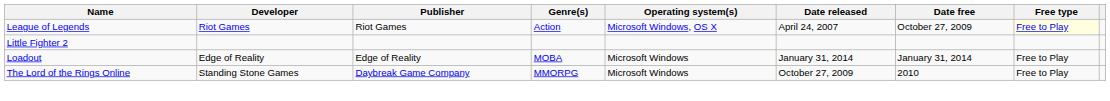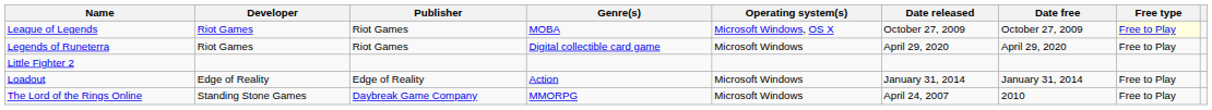 <table class="wikitable sortable" style="font-size:85%; width:98%">
 <tr>
 <th>Name</th>
 <th>Developer</th>
 <th>Publisher</th>
 <th>Genre(s)</th>
 <th>Operating system(s)</th>
 <th>Date released</th>
 <th>Date free</th>
 <th>Free type</th>
 <th></th>
 </tr>
 <tr>
 <td><a href='#'>League of Legends</a></td>
 <td><a href='#'>Riot Games</a></td>
 <td>Riot Games</td>
-<td><a href='#'>Action</a></td>
+<td><a href='#'>MOBA</a></td>
 <td><a href='#'>Microsoft Windows</a>, <a href='#'>OS X</a></td>
-<td>April 24, 2007</td>
+<td>October 27, 2009</td>
 <td>October 27, 2009</td>
 <td style="background: lightyellow;"><a href='#'>Free to Play</a></td>
+<td></td>
+</tr>
+<tr>
+<td><a href='#'>Legends of Runeterra</a></td>
+<td>Riot Games</td>
+<td>Riot Games</td>
+<td><a href='#'>Digital collectible card game</a></td>
+<td>Microsoft Windows</td>
+<td>April 29, 2020</td>
+<td>April 29, 2020</td>
+<td>Free to Play</td>
 <td></td>
 </tr>
 <tr>
 <td><a href='#'>Little Fighter 2</a></td>
 <td></td>
 <td></td>
 <td></td>
 <td></td>
 <td></td>
 <td></td>
 <td></td>
 <td></td>
 </tr>
 <tr>
 <td><a href='#'>Loadout</a></td>
 <td>Edge of Reality</td>
 <td>Edge of Reality</td>
-<td><a href='#'>MOBA</a></td>
+<td><a href='#'>Action</a></td>
 <td>Microsoft Windows</td>
 <td>January 31, 2014</td>
 <td>January 31, 2014</td>
 <td>Free to Play</td>
 <td></td>
 </tr>
 <tr>
 <td><a href='#'>The Lord of the Rings Online</a></td>
 <td>Standing Stone Games</td>
 <td><a href='#'>Daybreak Game Company</a></td>
 <td><a href='#'>MMORPG</a></td>
 <td>Microsoft Windows</td>
-<td>October 27, 2009</td>
+<td>April 24, 2007</td>
 <td>2010</td>
 <td>Free to Play</td>
 <td></td>
 </tr>
 </table>
